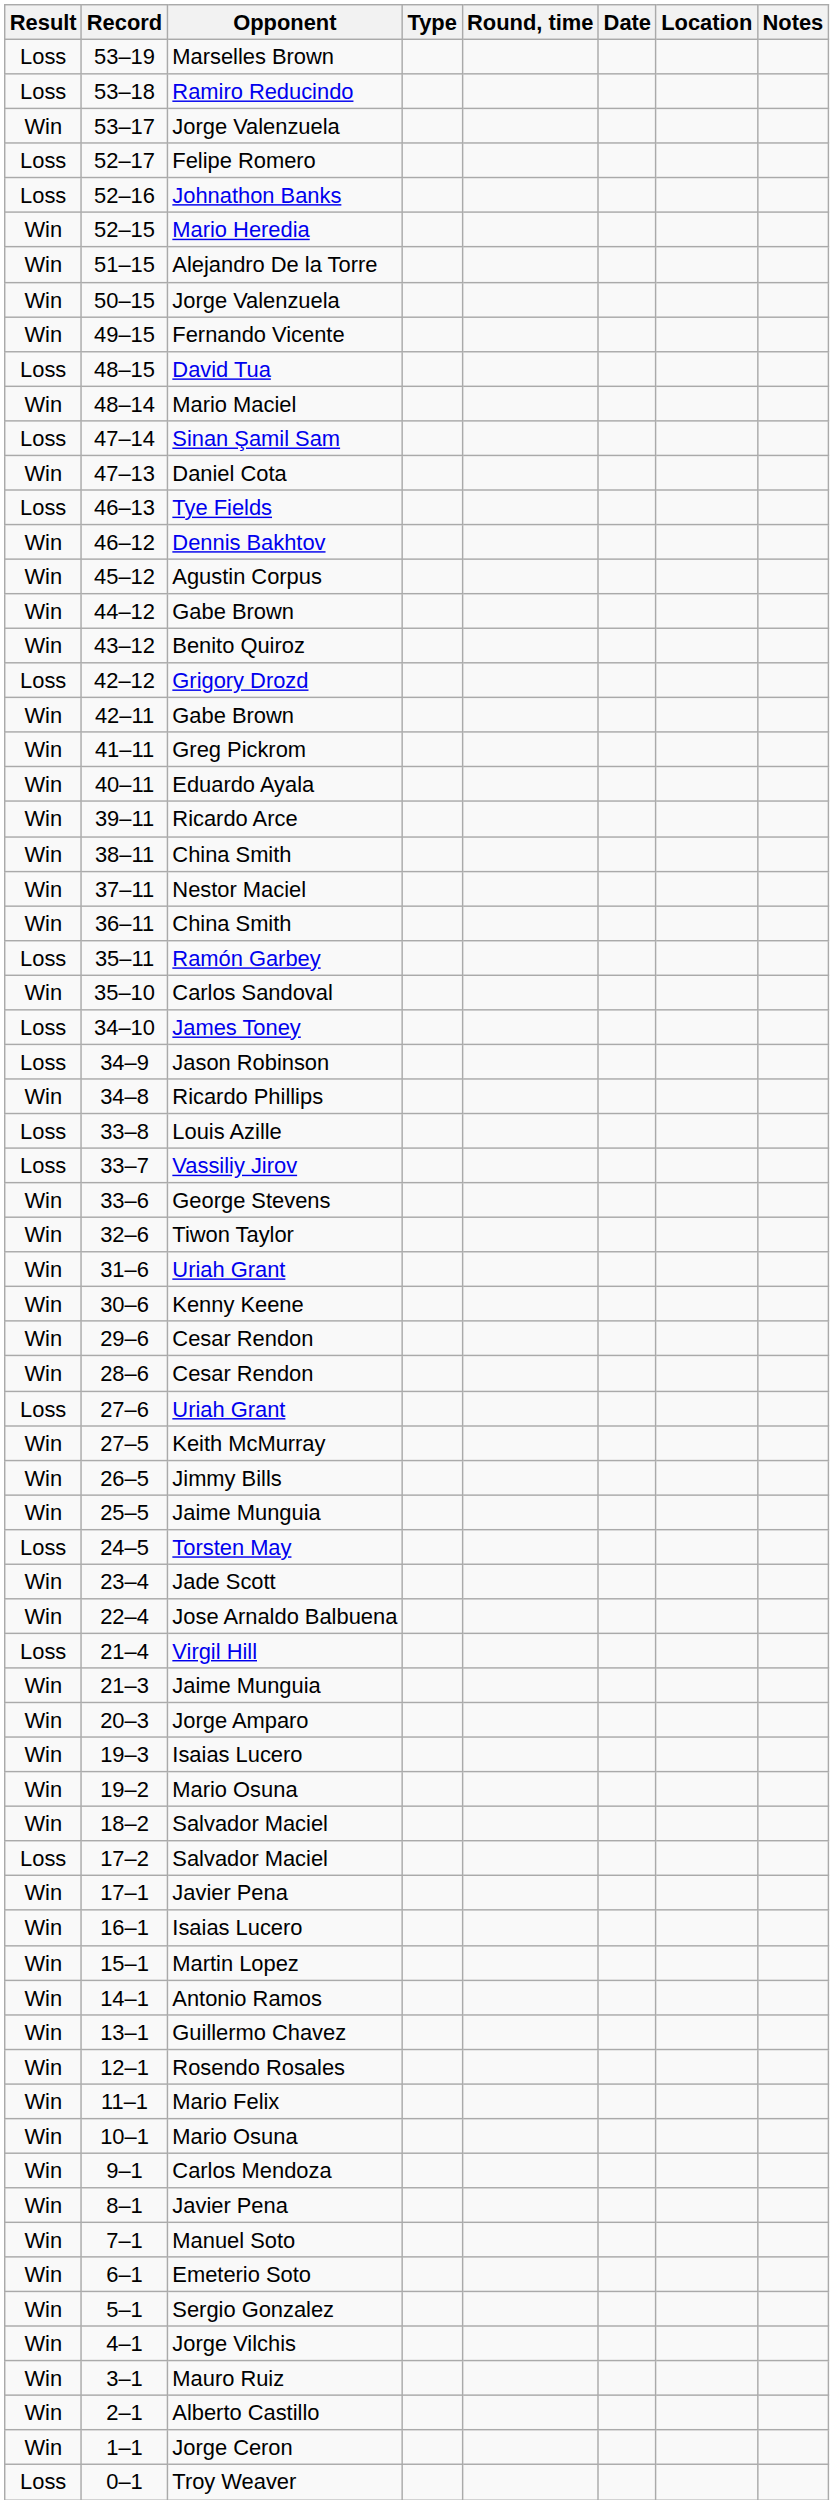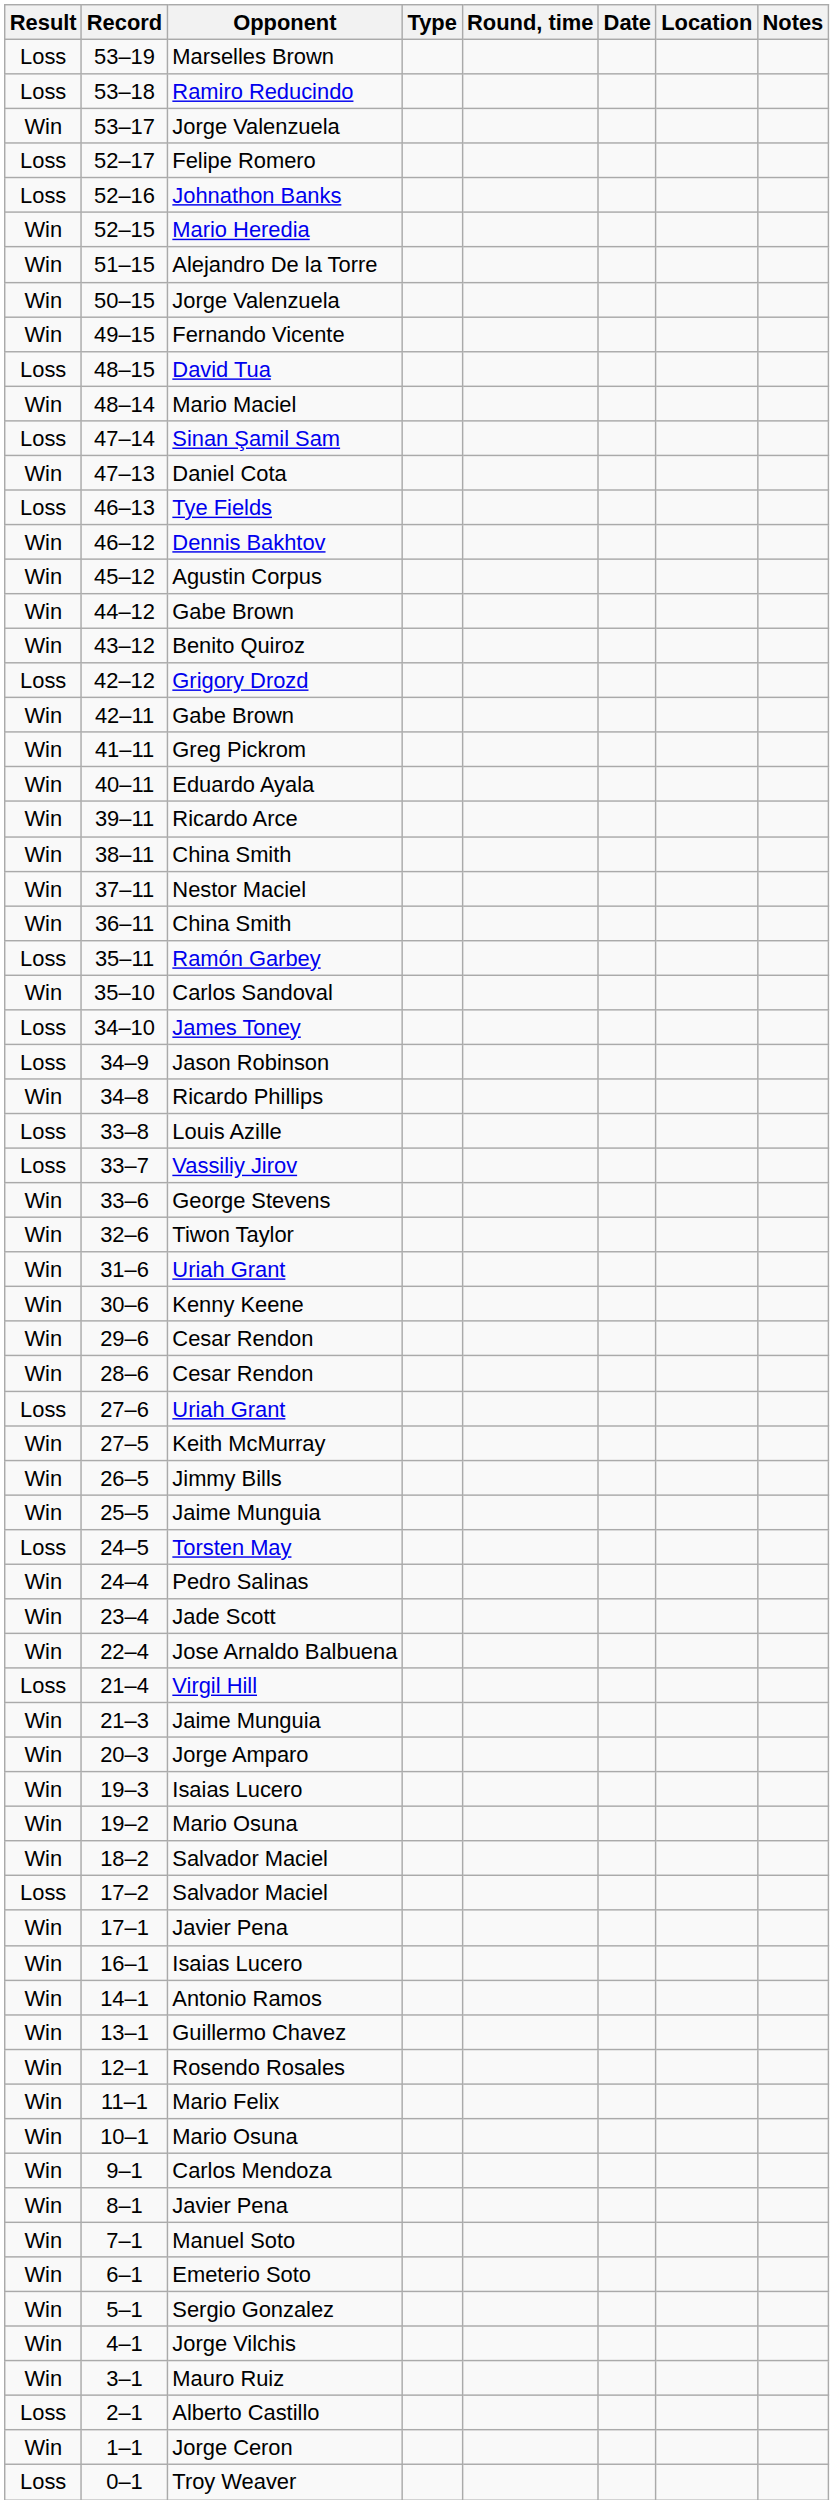 <table class="wikitable" style="text-align:center; font-size:95%">
 <tr>
 <th>Result</th>
 <th>Record</th>
 <th>Opponent</th>
 <th>Type</th>
 <th>Round, time</th>
 <th>Date</th>
 <th>Location</th>
 <th>Notes</th>
 </tr>
 <tr>
 <td>Loss</td>
 <td>53–19</td>
 <td align=left> Marselles Brown</td>
 <td></td>
 <td></td>
 <td></td>
 <td align=left> </td>
 <td align=left></td>
 </tr>
 <tr>
 <td>Loss</td>
 <td>53–18</td>
 <td align=left> <a href='#'>Ramiro Reducindo</a></td>
 <td></td>
 <td></td>
 <td></td>
 <td align=left> </td>
 <td align=left></td>
 </tr>
 <tr>
 <td>Win</td>
 <td>53–17</td>
 <td align=left> Jorge Valenzuela</td>
 <td></td>
 <td></td>
 <td></td>
 <td align=left> </td>
 <td align=left></td>
 </tr>
 <tr>
 <td>Loss</td>
 <td>52–17</td>
 <td align=left> Felipe Romero</td>
 <td></td>
 <td></td>
 <td></td>
 <td align=left> </td>
 <td align=left></td>
 </tr>
 <tr>
 <td>Loss</td>
 <td>52–16</td>
 <td align=left> <a href='#'>Johnathon Banks</a></td>
 <td></td>
 <td></td>
 <td></td>
 <td align=left> </td>
 <td align=left></td>
 </tr>
 <tr>
 <td>Win</td>
 <td>52–15</td>
 <td align=left> <a href='#'>Mario Heredia</a></td>
 <td></td>
 <td></td>
 <td></td>
 <td align=left> </td>
 <td align=left></td>
 </tr>
 <tr>
 <td>Win</td>
 <td>51–15</td>
 <td align=left> Alejandro De la Torre</td>
 <td></td>
 <td></td>
 <td></td>
 <td align=left> </td>
 <td align=left></td>
 </tr>
 <tr>
 <td>Win</td>
 <td>50–15</td>
 <td align=left> Jorge Valenzuela</td>
 <td></td>
 <td></td>
 <td></td>
 <td align=left> </td>
 <td align=left></td>
 </tr>
 <tr>
 <td>Win</td>
 <td>49–15</td>
 <td align=left> Fernando Vicente</td>
 <td></td>
 <td></td>
 <td></td>
 <td align=left> </td>
 <td align=left></td>
 </tr>
 <tr>
 <td>Loss</td>
 <td>48–15</td>
 <td align=left> <a href='#'>David Tua</a></td>
 <td></td>
 <td></td>
 <td></td>
 <td align=left> </td>
 <td align=left></td>
 </tr>
 <tr>
 <td>Win</td>
 <td>48–14</td>
 <td align=left> Mario Maciel</td>
 <td></td>
 <td></td>
 <td></td>
 <td align=left> </td>
 <td align=left></td>
 </tr>
 <tr>
 <td>Loss</td>
 <td>47–14</td>
 <td align=left> <a href='#'>Sinan Şamil Sam</a></td>
 <td></td>
 <td></td>
 <td></td>
 <td align=left> </td>
 <td align=left></td>
 </tr>
 <tr>
 <td>Win</td>
 <td>47–13</td>
 <td align=left> Daniel Cota</td>
 <td></td>
 <td></td>
 <td></td>
 <td align=left> </td>
 <td align=left></td>
 </tr>
 <tr>
 <td>Loss</td>
 <td>46–13</td>
 <td align=left> <a href='#'>Tye Fields</a></td>
 <td></td>
 <td></td>
 <td></td>
 <td align=left> </td>
 <td align=left></td>
 </tr>
 <tr>
 <td>Win</td>
 <td>46–12</td>
 <td align=left> <a href='#'>Dennis Bakhtov</a></td>
 <td></td>
 <td></td>
 <td></td>
 <td align=left> </td>
 <td align=left></td>
 </tr>
 <tr>
 <td>Win</td>
 <td>45–12</td>
 <td align=left> Agustin Corpus</td>
 <td></td>
 <td></td>
 <td></td>
 <td align=left> </td>
 <td align=left></td>
 </tr>
 <tr>
 <td>Win</td>
 <td>44–12</td>
 <td align=left> Gabe Brown</td>
 <td></td>
 <td></td>
 <td></td>
 <td align=left> </td>
 <td align=left></td>
 </tr>
 <tr>
 <td>Win</td>
 <td>43–12</td>
 <td align=left> Benito Quiroz</td>
 <td></td>
 <td></td>
 <td></td>
 <td align=left> </td>
 <td align=left></td>
 </tr>
 <tr>
 <td>Loss</td>
 <td>42–12</td>
 <td align=left> <a href='#'>Grigory Drozd</a></td>
 <td></td>
 <td></td>
 <td></td>
 <td align=left> </td>
 <td align=left></td>
 </tr>
 <tr>
 <td>Win</td>
 <td>42–11</td>
 <td align=left> Gabe Brown</td>
 <td></td>
 <td></td>
 <td></td>
 <td align=left> </td>
 <td align=left></td>
 </tr>
 <tr>
 <td>Win</td>
 <td>41–11</td>
 <td align=left> Greg Pickrom</td>
 <td></td>
 <td></td>
 <td></td>
 <td align=left> </td>
 <td align=left></td>
 </tr>
 <tr>
 <td>Win</td>
 <td>40–11</td>
 <td align=left> Eduardo Ayala</td>
 <td></td>
 <td></td>
 <td></td>
 <td align=left> </td>
 <td align=left></td>
 </tr>
 <tr>
 <td>Win</td>
 <td>39–11</td>
 <td align=left> Ricardo Arce</td>
 <td></td>
 <td></td>
 <td></td>
 <td align=left> </td>
 <td align=left></td>
 </tr>
 <tr>
 <td>Win</td>
 <td>38–11</td>
 <td align=left> China Smith</td>
 <td></td>
 <td></td>
 <td></td>
 <td align=left> </td>
 <td align=left></td>
 </tr>
 <tr>
 <td>Win</td>
 <td>37–11</td>
 <td align=left> Nestor Maciel</td>
 <td></td>
 <td></td>
 <td></td>
 <td align=left> </td>
 <td align=left></td>
 </tr>
 <tr>
 <td>Win</td>
 <td>36–11</td>
 <td align=left> China Smith</td>
 <td></td>
 <td></td>
 <td></td>
 <td align=left> </td>
 <td align=left></td>
 </tr>
 <tr>
 <td>Loss</td>
 <td>35–11</td>
 <td align=left> <a href='#'>Ramón Garbey</a></td>
 <td></td>
 <td></td>
 <td></td>
 <td align=left> </td>
 <td align=left></td>
 </tr>
 <tr>
 <td>Win</td>
 <td>35–10</td>
 <td align=left> Carlos Sandoval</td>
 <td></td>
 <td></td>
 <td></td>
 <td align=left> </td>
 <td align=left></td>
 </tr>
 <tr>
 <td>Loss</td>
 <td>34–10</td>
 <td align=left> <a href='#'>James Toney</a></td>
 <td></td>
 <td></td>
 <td></td>
 <td align=left> </td>
 <td align=left></td>
 </tr>
 <tr>
 <td>Loss</td>
 <td>34–9</td>
 <td align=left> Jason Robinson</td>
 <td></td>
 <td></td>
 <td></td>
 <td align=left> </td>
 <td align=left></td>
 </tr>
 <tr>
 <td>Win</td>
 <td>34–8</td>
 <td align=left> Ricardo Phillips</td>
 <td></td>
 <td></td>
 <td></td>
 <td align=left> </td>
 <td align=left></td>
 </tr>
 <tr>
 <td>Loss</td>
 <td>33–8</td>
 <td align=left> Louis Azille</td>
 <td></td>
 <td></td>
 <td></td>
 <td align=left> </td>
 <td align=left></td>
 </tr>
 <tr>
 <td>Loss</td>
 <td>33–7</td>
 <td align=left> <a href='#'>Vassiliy Jirov</a></td>
 <td></td>
 <td></td>
 <td></td>
 <td align=left> </td>
 <td align=left></td>
 </tr>
 <tr>
 <td>Win</td>
 <td>33–6</td>
 <td align=left> George Stevens</td>
 <td></td>
 <td></td>
 <td></td>
 <td align=left> </td>
 <td align=left></td>
 </tr>
 <tr>
 <td>Win</td>
 <td>32–6</td>
 <td align=left> Tiwon Taylor</td>
 <td></td>
 <td></td>
 <td></td>
 <td align=left> </td>
 <td align=left></td>
 </tr>
 <tr>
 <td>Win</td>
 <td>31–6</td>
 <td align=left> <a href='#'>Uriah Grant</a></td>
 <td></td>
 <td></td>
 <td></td>
 <td align=left> </td>
 <td align=left></td>
 </tr>
 <tr>
 <td>Win</td>
 <td>30–6</td>
 <td align=left> Kenny Keene</td>
 <td></td>
 <td></td>
 <td></td>
 <td align=left> </td>
 <td align=left></td>
 </tr>
 <tr>
 <td>Win</td>
 <td>29–6</td>
 <td align=left> Cesar Rendon</td>
 <td></td>
 <td></td>
 <td></td>
 <td align=left> </td>
 <td align=left></td>
 </tr>
 <tr>
 <td>Win</td>
 <td>28–6</td>
 <td align=left> Cesar Rendon</td>
 <td></td>
 <td></td>
 <td></td>
 <td align=left> </td>
 <td align=left></td>
 </tr>
 <tr>
 <td>Loss</td>
 <td>27–6</td>
 <td align=left> <a href='#'>Uriah Grant</a></td>
 <td></td>
 <td></td>
 <td></td>
 <td align=left> </td>
 <td align=left></td>
 </tr>
 <tr>
 <td>Win</td>
 <td>27–5</td>
 <td align=left> Keith McMurray</td>
 <td></td>
 <td></td>
 <td></td>
 <td align=left> </td>
 <td align=left></td>
 </tr>
 <tr>
 <td>Win</td>
 <td>26–5</td>
 <td align=left> Jimmy Bills</td>
 <td></td>
 <td></td>
 <td></td>
 <td align=left> </td>
 <td align=left></td>
 </tr>
 <tr>
 <td>Win</td>
 <td>25–5</td>
 <td align=left> Jaime Munguia</td>
 <td></td>
 <td></td>
 <td></td>
 <td align=left> </td>
 <td align=left></td>
 </tr>
 <tr>
 <td>Loss</td>
 <td>24–5</td>
 <td align=left> <a href='#'>Torsten May</a></td>
 <td></td>
 <td></td>
 <td></td>
 <td align=left> </td>
 <td align=left></td>
 </tr>
 <tr>
 <td>Win</td>
+<td>24–4</td>
+<td align=left> Pedro Salinas</td>
+<td></td>
+<td></td>
+<td></td>
+<td align=left> </td>
+<td align=left></td>
+</tr>
+<tr>
+<td>Win</td>
 <td>23–4</td>
 <td align=left> Jade Scott</td>
 <td></td>
 <td></td>
 <td></td>
 <td align=left> </td>
 <td align=left></td>
 </tr>
 <tr>
 <td>Win</td>
 <td>22–4</td>
 <td align=left> Jose Arnaldo Balbuena</td>
 <td></td>
 <td></td>
 <td></td>
 <td align=left> </td>
 <td align=left></td>
 </tr>
 <tr>
 <td>Loss</td>
 <td>21–4</td>
 <td align=left> <a href='#'>Virgil Hill</a></td>
 <td></td>
 <td></td>
 <td></td>
 <td align=left> </td>
 <td align=left></td>
 </tr>
 <tr>
 <td>Win</td>
 <td>21–3</td>
 <td align=left> Jaime Munguia</td>
 <td></td>
 <td></td>
 <td></td>
 <td align=left> </td>
 <td align=left></td>
 </tr>
 <tr>
 <td>Win</td>
 <td>20–3</td>
 <td align=left> Jorge Amparo</td>
 <td></td>
 <td></td>
 <td></td>
 <td align=left> </td>
 <td align=left></td>
 </tr>
 <tr>
 <td>Win</td>
 <td>19–3</td>
 <td align=left> Isaias Lucero</td>
 <td></td>
 <td></td>
 <td></td>
 <td align=left> </td>
 <td align=left></td>
 </tr>
 <tr>
 <td>Win</td>
 <td>19–2</td>
 <td align=left> Mario Osuna</td>
 <td></td>
 <td></td>
 <td></td>
 <td align=left> </td>
 <td align=left></td>
 </tr>
 <tr>
 <td>Win</td>
 <td>18–2</td>
 <td align=left> Salvador Maciel</td>
 <td></td>
 <td></td>
 <td></td>
 <td align=left> </td>
 <td align=left></td>
 </tr>
 <tr>
 <td>Loss</td>
 <td>17–2</td>
 <td align=left> Salvador Maciel</td>
 <td></td>
 <td></td>
 <td></td>
 <td align=left> </td>
 <td align=left></td>
 </tr>
 <tr>
 <td>Win</td>
 <td>17–1</td>
 <td align=left> Javier Pena</td>
 <td></td>
 <td></td>
 <td></td>
 <td align=left> </td>
 <td align=left></td>
 </tr>
 <tr>
 <td>Win</td>
 <td>16–1</td>
 <td align=left> Isaias Lucero</td>
-<td></td>
-<td></td>
-<td></td>
-<td align=left> </td>
-<td align=left></td>
-</tr>
-<tr>
-<td>Win</td>
-<td>15–1</td>
-<td align=left> Martin Lopez</td>
 <td></td>
 <td></td>
 <td></td>
 <td align=left> </td>
 <td align=left></td>
 </tr>
 <tr>
 <td>Win</td>
 <td>14–1</td>
 <td align=left> Antonio Ramos</td>
 <td></td>
 <td></td>
 <td></td>
 <td align=left> </td>
 <td align=left></td>
 </tr>
 <tr>
 <td>Win</td>
 <td>13–1</td>
 <td align=left> Guillermo Chavez</td>
 <td></td>
 <td></td>
 <td></td>
 <td align=left> </td>
 <td align=left></td>
 </tr>
 <tr>
 <td>Win</td>
 <td>12–1</td>
 <td align=left> Rosendo Rosales</td>
 <td></td>
 <td></td>
 <td></td>
 <td align=left> </td>
 <td align=left></td>
 </tr>
 <tr>
 <td>Win</td>
 <td>11–1</td>
 <td align=left> Mario Felix</td>
 <td></td>
 <td></td>
 <td></td>
 <td align=left> </td>
 <td align=left></td>
 </tr>
 <tr>
 <td>Win</td>
 <td>10–1</td>
 <td align=left> Mario Osuna</td>
 <td></td>
 <td></td>
 <td></td>
 <td align=left> </td>
 <td align=left></td>
 </tr>
 <tr>
 <td>Win</td>
 <td>9–1</td>
 <td align=left> Carlos Mendoza</td>
 <td></td>
 <td></td>
 <td></td>
 <td align=left> </td>
 <td align=left></td>
 </tr>
 <tr>
 <td>Win</td>
 <td>8–1</td>
 <td align=left> Javier Pena</td>
 <td></td>
 <td></td>
 <td></td>
 <td align=left> </td>
 <td align=left></td>
 </tr>
 <tr>
 <td>Win</td>
 <td>7–1</td>
 <td align=left> Manuel Soto</td>
 <td></td>
 <td></td>
 <td></td>
 <td align=left> </td>
 <td align=left></td>
 </tr>
 <tr>
 <td>Win</td>
 <td>6–1</td>
 <td align=left> Emeterio Soto</td>
 <td></td>
 <td></td>
 <td></td>
 <td align=left> </td>
 <td align=left></td>
 </tr>
 <tr>
 <td>Win</td>
 <td>5–1</td>
 <td align=left> Sergio Gonzalez</td>
 <td></td>
 <td></td>
 <td></td>
 <td align=left> </td>
 <td align=left></td>
 </tr>
 <tr>
 <td>Win</td>
 <td>4–1</td>
 <td align=left> Jorge Vilchis</td>
 <td></td>
 <td></td>
 <td></td>
 <td align=left> </td>
 <td align=left></td>
 </tr>
 <tr>
 <td>Win</td>
 <td>3–1</td>
 <td align=left> Mauro Ruiz</td>
 <td></td>
 <td></td>
 <td></td>
 <td align=left> </td>
 <td align=left></td>
 </tr>
 <tr>
-<td>Win</td>
+<td>Loss</td>
 <td>2–1</td>
 <td align=left> Alberto Castillo</td>
 <td></td>
 <td></td>
 <td></td>
 <td align=left> </td>
 <td align=left></td>
 </tr>
 <tr>
 <td>Win</td>
 <td>1–1</td>
 <td align=left> Jorge Ceron</td>
 <td></td>
 <td></td>
 <td></td>
 <td align=left> </td>
 <td align=left></td>
 </tr>
 <tr>
 <td>Loss</td>
 <td>0–1</td>
 <td align=left> Troy Weaver</td>
 <td></td>
 <td></td>
 <td></td>
 <td align=left> </td>
 <td align=left></td>
 </tr>
 </table>
